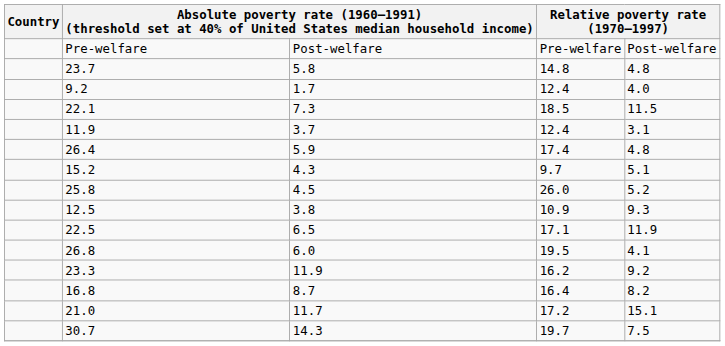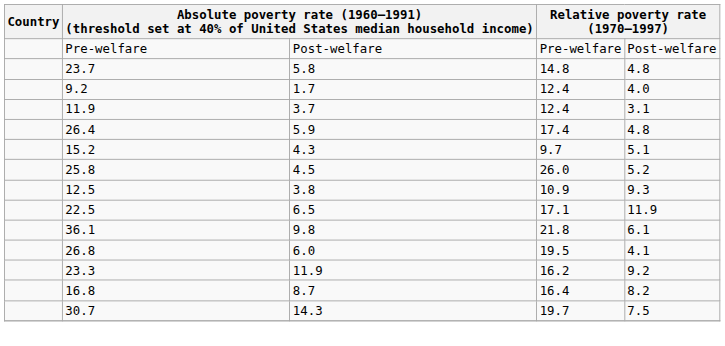 <table class="sortable wikitable">
 <tr>
 <th rowspan=1>Country</th>
 <th colspan=2>Absolute poverty rate (1960–1991)<br>(threshold set at 40% of United States median household income)</th>
 <th colspan="2">Relative poverty rate<br>(1970–1997)</th>
 </tr>
 <tr>
 <td></td>
 <td>Pre-welfare</td>
 <td>Post-welfare</td>
 <td>Pre-welfare</td>
 <td>Post-welfare</td>
 </tr>
 <tr>
 <td></td>
 <td>23.7</td>
 <td>5.8</td>
 <td>14.8</td>
 <td>4.8</td>
 </tr>
 <tr>
 <td></td>
 <td>9.2</td>
 <td>1.7</td>
 <td>12.4</td>
 <td>4.0</td>
-</tr>
-<tr>
-<td></td>
-<td>22.1</td>
-<td>7.3</td>
-<td>18.5</td>
-<td>11.5</td>
 </tr>
 <tr>
 <td></td>
 <td>11.9</td>
 <td>3.7</td>
 <td>12.4</td>
 <td>3.1</td>
 </tr>
 <tr>
 <td></td>
 <td>26.4</td>
 <td>5.9</td>
 <td>17.4</td>
 <td>4.8</td>
 </tr>
 <tr>
 <td></td>
 <td>15.2</td>
 <td>4.3</td>
 <td>9.7</td>
 <td>5.1</td>
 </tr>
 <tr>
 <td></td>
 <td>25.8</td>
 <td>4.5</td>
 <td>26.0</td>
 <td>5.2</td>
 </tr>
 <tr>
 <td></td>
 <td>12.5</td>
 <td>3.8</td>
 <td>10.9</td>
 <td>9.3</td>
 </tr>
 <tr>
 <td></td>
 <td>22.5</td>
 <td>6.5</td>
 <td>17.1</td>
 <td>11.9</td>
 </tr>
 <tr>
 <td></td>
+<td>36.1</td>
+<td>9.8</td>
+<td>21.8</td>
+<td>6.1</td>
+</tr>
+<tr>
+<td></td>
 <td>26.8</td>
 <td>6.0</td>
 <td>19.5</td>
 <td>4.1</td>
 </tr>
 <tr>
 <td></td>
 <td>23.3</td>
 <td>11.9</td>
 <td>16.2</td>
 <td>9.2</td>
 </tr>
 <tr>
 <td></td>
 <td>16.8</td>
 <td>8.7</td>
 <td>16.4</td>
 <td>8.2</td>
 </tr>
 <tr>
 <td></td>
-<td>21.0</td>
-<td>11.7</td>
-<td>17.2</td>
-<td>15.1</td>
-</tr>
-<tr>
-<td></td>
 <td>30.7</td>
 <td>14.3</td>
 <td>19.7</td>
 <td>7.5</td>
 </tr>
 <tr>
 </tr>
 </table>
